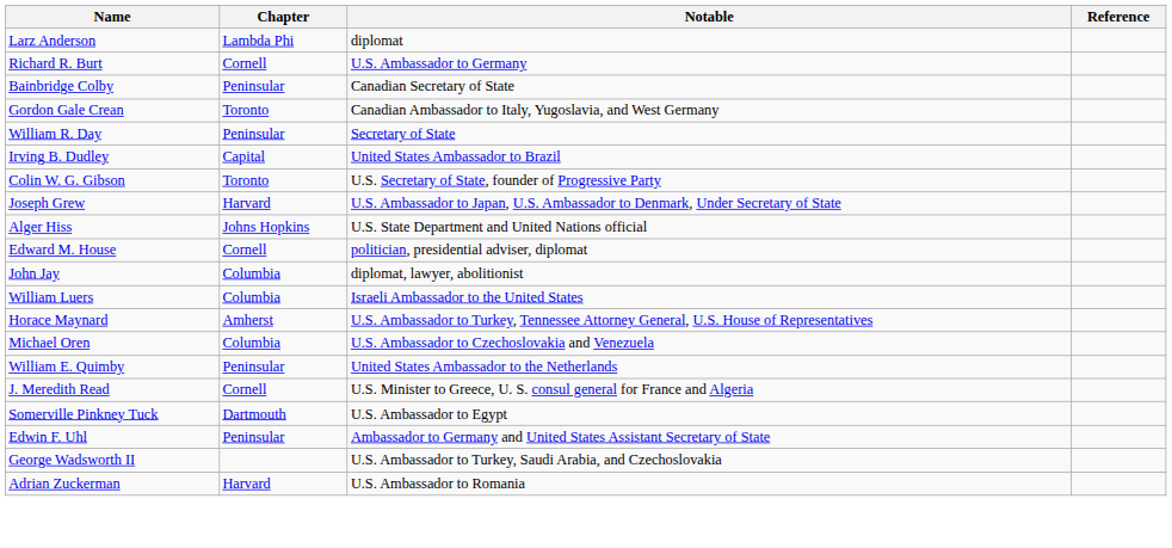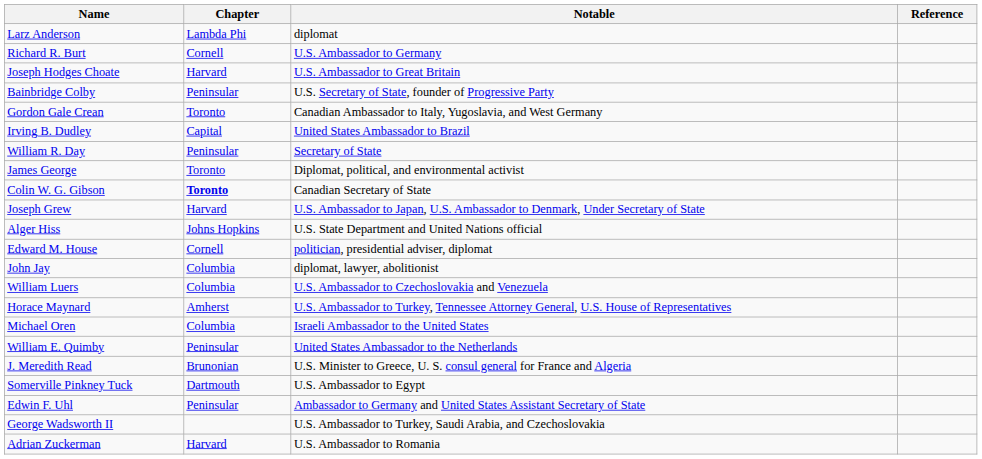 <table class="sortable wikitable" style="width:100%;">
 <tr>
 <th>Name</th>
 <th>Chapter</th>
 <th>Notable</th>
 <th>Reference</th>
 </tr>
 <tr>
 <td><a href='#'>Larz Anderson</a></td>
 <td><a href='#'>Lambda Phi</a></td>
 <td>diplomat</td>
 <td></td>
 </tr>
 <tr>
 <td><a href='#'>Richard R. Burt</a></td>
 <td><a href='#'>Cornell</a></td>
 <td><a href='#'>U.S. Ambassador to Germany</a></td>
 <td></td>
 </tr>
 <tr>
+<td><a href='#'>Joseph Hodges Choate</a></td>
+<td><a href='#'>Harvard</a></td>
+<td><a href='#'>U.S. Ambassador to Great Britain</a></td>
+<td></td>
+</tr>
+<tr>
 <td><a href='#'>Bainbridge Colby</a></td>
 <td><a href='#'>Peninsular</a></td>
-<td>Canadian Secretary of State</td>
+<td>U.S. <a href='#'>Secretary of State</a>, founder of <a href='#'>Progressive Party</a></td>
 <td></td>
 </tr>
 <tr>
 <td><a href='#'>Gordon Gale Crean</a></td>
 <td><a href='#'>Toronto</a></td>
 <td>Canadian Ambassador to Italy, Yugoslavia, and West Germany</td>
 <td></td>
 </tr>
 <tr>
+<td><a href='#'>Irving B. Dudley</a></td>
+<td><a href='#'>Capital</a></td>
+<td><a href='#'>United States Ambassador to Brazil</a></td>
+<td></td>
+</tr>
+<tr>
 <td><a href='#'>William R. Day</a></td>
 <td><a href='#'>Peninsular</a></td>
 <td><a href='#'>Secretary of State</a></td>
 <td></td>
 </tr>
 <tr>
-<td><a href='#'>Irving B. Dudley</a></td>
-<td><a href='#'>Capital</a></td>
-<td><a href='#'>United States Ambassador to Brazil</a></td>
+<td><a href='#'>James George</a></td>
+<td><a href='#'>Toronto</a></td>
+<td>Diplomat, political, and environmental activist</td>
 <td></td>
 </tr>
 <tr>
 <td><a href='#'>Colin W. G. Gibson</a></td>
-<td><a href='#'>Toronto</a></td>
-<td>U.S. <a href='#'>Secretary of State</a>, founder of <a href='#'>Progressive Party</a></td>
+<td><strong><a href='#'>Toronto</a></strong></td>
+<td>Canadian Secretary of State</td>
 <td></td>
 </tr>
 <tr>
 <td><a href='#'>Joseph Grew</a></td>
 <td><a href='#'>Harvard</a></td>
 <td><a href='#'>U.S. Ambassador to Japan</a>,  <a href='#'>U.S. Ambassador to Denmark</a>, <a href='#'>Under Secretary of State</a></td>
 <td></td>
 </tr>
 <tr>
 <td><a href='#'>Alger Hiss</a></td>
 <td><a href='#'>Johns Hopkins</a></td>
 <td>U.S. State Department and United Nations official</td>
 <td></td>
 </tr>
 <tr>
 <td><a href='#'>Edward M. House</a></td>
 <td><a href='#'>Cornell</a></td>
 <td><a href='#'>politician</a>, presidential adviser, diplomat</td>
 <td></td>
 </tr>
 <tr>
 <td><a href='#'>John Jay</a></td>
 <td><a href='#'>Columbia</a></td>
 <td>diplomat, lawyer, abolitionist</td>
 <td></td>
 </tr>
 <tr>
 <td><a href='#'>William Luers</a></td>
 <td><a href='#'>Columbia</a></td>
-<td><a href='#'>Israeli Ambassador to the United States</a></td>
+<td><a href='#'>U.S. Ambassador to Czechoslovakia</a> and <a href='#'>Venezuela</a></td>
 <td></td>
 </tr>
 <tr>
 <td><a href='#'>Horace Maynard</a></td>
 <td><a href='#'>Amherst</a></td>
 <td><a href='#'>U.S. Ambassador to Turkey</a>, <a href='#'>Tennessee Attorney General</a>, <a href='#'>U.S. House of Representatives</a></td>
 <td></td>
 </tr>
 <tr>
 <td><a href='#'>Michael Oren</a></td>
 <td><a href='#'>Columbia</a></td>
-<td><a href='#'>U.S. Ambassador to Czechoslovakia</a> and <a href='#'>Venezuela</a></td>
+<td><a href='#'>Israeli Ambassador to the United States</a></td>
 <td></td>
 </tr>
 <tr>
 <td><a href='#'>William E. Quimby</a></td>
 <td><a href='#'>Peninsular</a></td>
 <td><a href='#'>United States Ambassador to the Netherlands</a></td>
 <td></td>
 </tr>
 <tr>
 <td><a href='#'>J. Meredith Read</a></td>
-<td><a href='#'>Cornell</a></td>
+<td><a href='#'>Brunonian</a></td>
 <td>U.S. Minister to Greece, U. S. <a href='#'>consul general</a> for France and <a href='#'>Algeria</a></td>
 <td></td>
 </tr>
 <tr>
 <td><a href='#'>Somerville Pinkney Tuck</a></td>
 <td><a href='#'>Dartmouth</a></td>
 <td>U.S. Ambassador to Egypt</td>
 <td></td>
 </tr>
 <tr>
 <td><a href='#'>Edwin F. Uhl</a></td>
 <td><a href='#'>Peninsular</a></td>
 <td><a href='#'>Ambassador to Germany</a> and <a href='#'>United States Assistant Secretary of State</a></td>
 <td></td>
 </tr>
 <tr>
 <td><a href='#'>George Wadsworth II</a></td>
 <td></td>
 <td>U.S. Ambassador to Turkey, Saudi Arabia, and Czechoslovakia</td>
 <td></td>
 </tr>
 <tr>
 <td><a href='#'>Adrian Zuckerman</a></td>
 <td><a href='#'>Harvard</a></td>
 <td>U.S. Ambassador to Romania</td>
 <td></td>
 </tr>
 </table>
